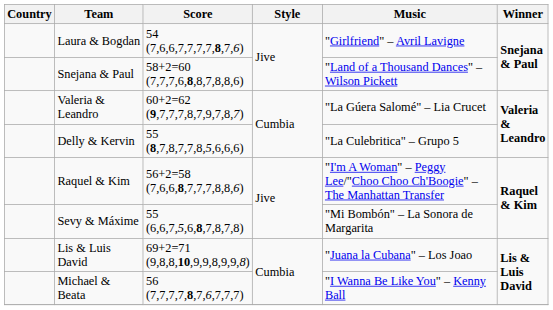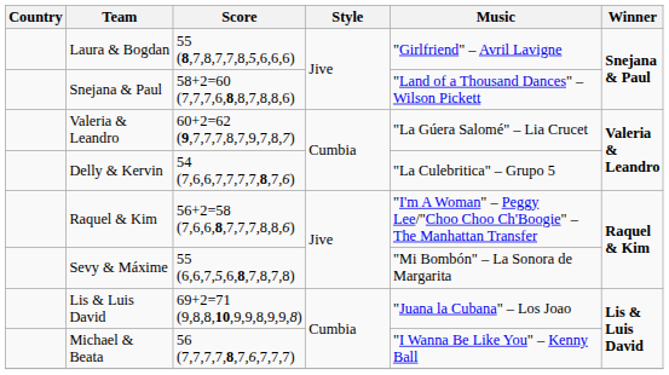 <table class="wikitable" style="width:80%">
 <tr>
 <th style="width:5%;">Country</th>
 <th style="width:20%;">Team</th>
 <th style="width:18%;">Score</th>
 <th style="width:15%;">Style</th>
 <th style="width:60%;">Music</th>
 <th style="width:30%;">Winner</th>
 </tr>
 <tr>
 <td></td>
 <td>Laura & Bogdan</td>
-<td>54 (7,6,6,7,7,7,7,<strong>8</strong>,7,<em>6</em>)</td>
+<td>55 (<strong>8</strong>,7,8,7,7,8,<em>5</em>,6,6,6)</td>
 <td rowspan=2>Jive</td>
 <td>"<a href='#'>Girlfriend</a>" – <a href='#'>Avril Lavigne</a></td>
 <td rowspan=2><strong>Snejana & Paul</strong></td>
 </tr>
 <tr>
 <td></td>
 <td>Snejana & Paul</td>
 <td>58+2=60 (7,7,7,6,<strong>8</strong>,8,7,8,8,6)</td>
 <td>"<a href='#'>Land of a Thousand Dances</a>" – <a href='#'>Wilson Pickett</a></td>
 </tr>
 <tr>
 <td></td>
 <td>Valeria & Leandro</td>
 <td>60+2=62 (<strong>9</strong>,7,7,7,8,7,9,7,8,<em>7</em>)</td>
 <td rowspan=2>Cumbia</td>
 <td>"La Gúera Salomé" – Lia Crucet</td>
 <td rowspan=2><strong>Valeria & Leandro</strong></td>
 </tr>
 <tr>
 <td></td>
 <td>Delly & Kervin</td>
-<td>55 (<strong>8</strong>,7,8,7,7,8,<em>5</em>,6,6,6)</td>
+<td>54 (7,6,6,7,7,7,7,<strong>8</strong>,7,<em>6</em>)</td>
 <td>"La Culebritica" – Grupo 5</td>
 </tr>
 <tr>
 <td></td>
 <td>Raquel & Kim</td>
 <td>56+2=58 (7,6,6,<strong>8</strong>,7,7,7,8,8,<em>6</em>)</td>
 <td rowspan=2>Jive</td>
 <td>"<a href='#'>I'm A Woman</a>" – <a href='#'>Peggy Lee</a>/"<a href='#'>Choo Choo Ch'Boogie</a>" – <a href='#'>The Manhattan Transfer</a></td>
 <td rowspan=2><strong>Raquel & Kim</strong></td>
 </tr>
 <tr>
 <td></td>
 <td>Sevy & Máxime</td>
 <td>55 (6,6,7,<em>5</em>,6,<strong>8</strong>,7,8,7,8)</td>
 <td>"Mi Bombón" – La Sonora de Margarita</td>
 </tr>
 <tr>
 <td></td>
 <td>Lis & Luis David</td>
 <td>69+2=71 (9,8,8,<strong>10</strong>,9,9,8,9,9,<em>8</em>)</td>
 <td rowspan=2>Cumbia</td>
 <td>"<a href='#'>Juana la Cubana</a>" – Los Joao</td>
 <td rowspan=2><strong>Lis & Luis David</strong></td>
 </tr>
 <tr>
 <td></td>
 <td>Michael & Beata</td>
 <td>56 (7,7,7,7,<strong>8</strong>,7,<em>6</em>,7,7,7)</td>
 <td>"<a href='#'>I Wanna Be Like You</a>" – <a href='#'>Kenny Ball</a></td>
 </tr>
 <tr>
 </tr>
 </table>
